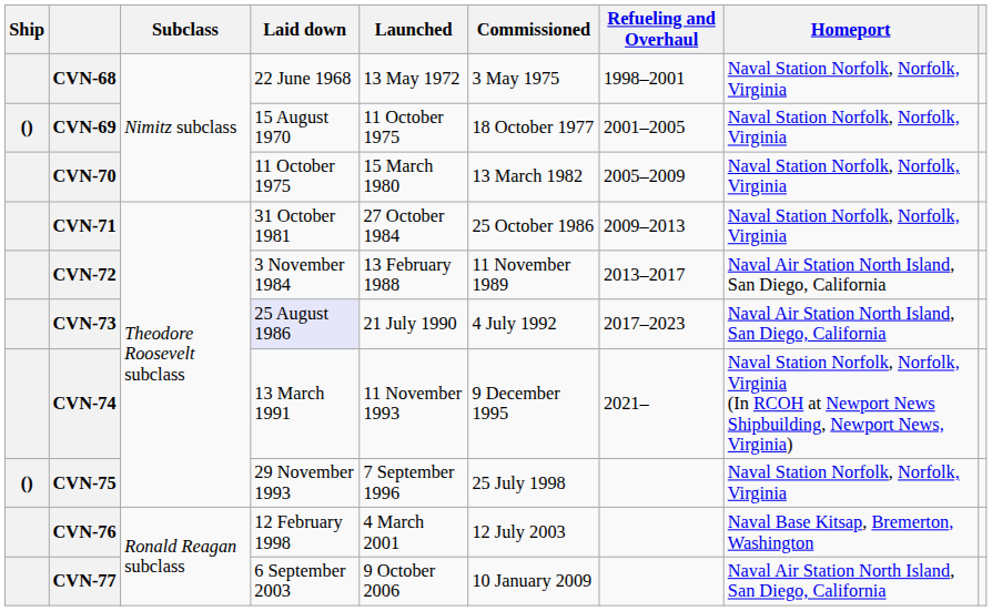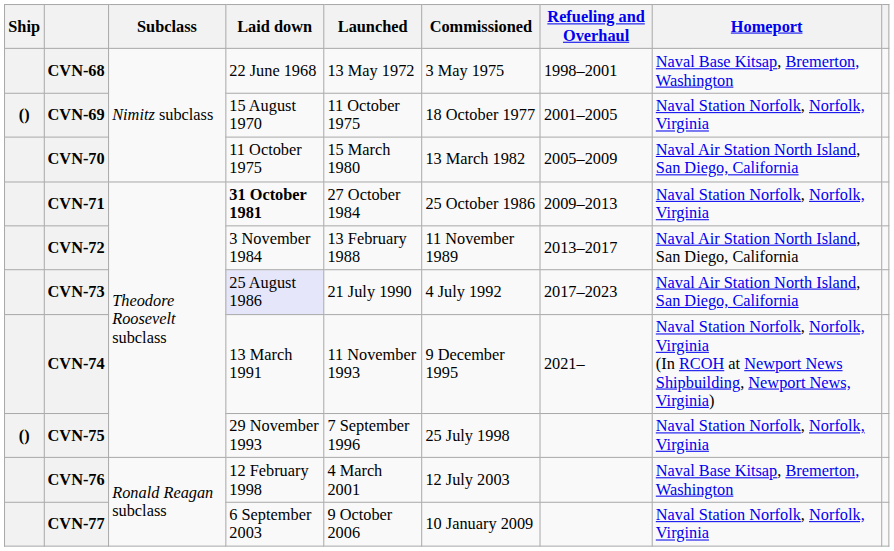 <table class="wikitable sortable plainrowheaders">
 <tr>
 <th scope="col">Ship</th>
 <th scope="col"></th>
 <th scope="col">Subclass</th>
 <th scope="col">Laid down</th>
 <th scope="col">Launched</th>
 <th scope="col">Commissioned</th>
 <th scope="col"><a href='#'>Refueling and Overhaul</a></th>
 <th scope="col"><a href='#'>Homeport</a></th>
 <th scope="col"></th>
 </tr>
 <tr>
 <th scope="row"></th>
 <th scope="row" style="white-space: nowrap;">CVN-68</th>
 <td rowspan=3><em>Nimitz</em> subclass</td>
 <td>22 June 1968</td>
 <td>13 May 1972</td>
 <td>3 May 1975</td>
 <td>1998–2001</td>
-<td><a href='#'>Naval Station Norfolk</a>, <a href='#'>Norfolk, Virginia</a></td>
+<td><a href='#'>Naval Base Kitsap</a>, <a href='#'>Bremerton, Washington</a></td>
 <td></td>
 </tr>
 <tr>
 <th scope="row"> ()</th>
 <th scope="row">CVN-69</th>
 <td>15 August 1970</td>
 <td>11 October 1975</td>
 <td>18 October 1977</td>
 <td>2001–2005</td>
 <td><a href='#'>Naval Station Norfolk</a>, <a href='#'>Norfolk, Virginia</a></td>
 <td></td>
 </tr>
 <tr>
 <th scope="row"></th>
 <th scope="row">CVN-70</th>
 <td>11 October 1975</td>
 <td>15 March 1980</td>
 <td>13 March 1982</td>
 <td>2005–2009</td>
-<td><a href='#'>Naval Station Norfolk</a>, <a href='#'>Norfolk, Virginia</a></td>
+<td><a href='#'>Naval Air Station North Island</a>, <a href='#'>San Diego, California</a></td>
 <td></td>
 </tr>
 <tr>
 <th scope="row"></th>
 <th scope="row">CVN-71</th>
 <td rowspan=5><em>Theodore Roosevelt</em> subclass</td>
-<td>31 October 1981</td>
+<td><strong>31 October 1981</strong></td>
 <td>27 October 1984</td>
 <td>25 October 1986</td>
 <td>2009–2013</td>
 <td><a href='#'>Naval Station Norfolk</a>, <a href='#'>Norfolk, Virginia</a></td>
 <td></td>
 </tr>
 <tr>
 <th scope="row"></th>
 <th scope="row">CVN-72</th>
 <td>3 November 1984</td>
 <td>13 February 1988</td>
 <td>11 November 1989</td>
 <td>2013–2017</td>
 <td><a href='#'>Naval Air Station North Island</a>, San Diego, California</td>
 <td></td>
 </tr>
 <tr>
 <th scope="row"></th>
 <th scope="row">CVN-73</th>
 <td style="background: lavender;">25 August 1986</td>
 <td>21 July 1990</td>
 <td>4 July 1992</td>
 <td>2017–2023</td>
 <td><a href='#'>Naval Air Station North Island</a>, <a href='#'>San Diego, California</a></td>
 <td></td>
 </tr>
 <tr>
 <th scope="row"></th>
 <th scope="row">CVN-74</th>
 <td>13 March 1991</td>
 <td>11 November 1993</td>
 <td>9 December 1995</td>
 <td>2021–</td>
 <td><a href='#'>Naval Station Norfolk</a>, <a href='#'>Norfolk, Virginia</a><br>(In <a href='#'>RCOH</a> at <a href='#'>Newport News Shipbuilding</a>, <a href='#'>Newport News, Virginia</a>)</td>
 <td></td>
 </tr>
 <tr>
 <th scope="row"> ()</th>
 <th scope="row">CVN-75</th>
 <td>29 November 1993</td>
 <td>7 September 1996</td>
 <td>25 July 1998</td>
 <td></td>
 <td><a href='#'>Naval Station Norfolk</a>, <a href='#'>Norfolk, Virginia</a></td>
 <td></td>
 </tr>
 <tr>
 <th scope="row"></th>
 <th scope="row">CVN-76</th>
 <td rowspan=2><em>Ronald Reagan</em> subclass</td>
 <td>12 February 1998</td>
 <td>4 March 2001</td>
 <td>12 July 2003</td>
 <td></td>
 <td><a href='#'>Naval Base Kitsap</a>, <a href='#'>Bremerton, Washington</a></td>
 <td></td>
 </tr>
 <tr>
 <th scope="row"></th>
 <th scope="row">CVN-77</th>
 <td>6 September 2003</td>
 <td>9 October 2006</td>
 <td>10 January 2009</td>
 <td></td>
-<td><a href='#'>Naval Air Station North Island</a>, <a href='#'>San Diego, California</a></td>
+<td><a href='#'>Naval Station Norfolk</a>, <a href='#'>Norfolk, Virginia</a></td>
 <td></td>
 </tr>
 </table>
